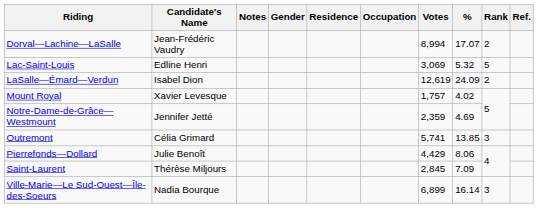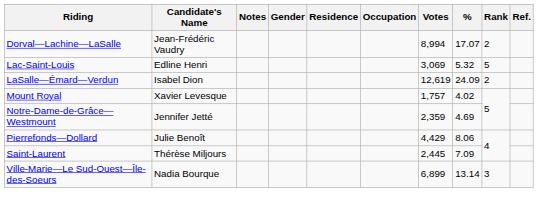 <table class="wikitable sortable">
 <tr>
 <th>Riding</th>
 <th>Candidate's Name</th>
 <th>Notes</th>
 <th>Gender</th>
 <th>Residence</th>
 <th>Occupation</th>
 <th>Votes</th>
 <th>%</th>
 <th>Rank</th>
 <th>Ref.</th>
 </tr>
 <tr>
 <td><a href='#'>Dorval—Lachine—LaSalle</a></td>
 <td>Jean-Frédéric Vaudry</td>
 <td></td>
 <td></td>
 <td></td>
 <td></td>
 <td>8,994</td>
 <td>17.07</td>
 <td>2</td>
 <td></td>
 </tr>
 <tr>
 <td><a href='#'>Lac-Saint-Louis</a></td>
 <td>Edline Henri</td>
 <td></td>
 <td></td>
 <td></td>
 <td></td>
 <td>3,069</td>
 <td>5.32</td>
 <td>5</td>
 <td></td>
 </tr>
 <tr>
 <td><a href='#'>LaSalle—Émard—Verdun</a></td>
 <td>Isabel Dion</td>
 <td></td>
 <td></td>
 <td></td>
 <td></td>
 <td>12,619</td>
 <td>24.09</td>
 <td>2</td>
 <td></td>
 </tr>
 <tr>
 <td><a href='#'>Mount Royal</a></td>
 <td>Xavier Levesque</td>
 <td></td>
 <td></td>
 <td></td>
 <td></td>
 <td>1,757</td>
 <td>4.02</td>
 <td rowspan="2">5</td>
 <td></td>
 </tr>
 <tr>
 <td><a href='#'>Notre-Dame-de-Grâce—Westmount</a></td>
 <td>Jennifer Jetté</td>
 <td></td>
 <td></td>
 <td></td>
 <td></td>
 <td>2,359</td>
 <td>4.69</td>
 <td></td>
 </tr>
 <tr>
-<td><a href='#'>Outremont</a></td>
-<td>Célia Grimard</td>
-<td></td>
-<td></td>
-<td></td>
-<td></td>
-<td>5,741</td>
-<td>13.85</td>
-<td>3</td>
-<td></td>
-</tr>
-<tr>
 <td><a href='#'>Pierrefonds—Dollard</a></td>
 <td>Julie Benoît</td>
 <td></td>
 <td></td>
 <td></td>
 <td></td>
 <td>4,429</td>
 <td>8.06</td>
 <td rowspan="2">4</td>
 <td></td>
 </tr>
 <tr>
 <td><a href='#'>Saint-Laurent</a></td>
 <td>Thérèse Miljours</td>
 <td></td>
 <td></td>
 <td></td>
 <td></td>
-<td>2,845</td>
+<td>2,445</td>
 <td>7.09</td>
 <td></td>
 </tr>
 <tr>
 <td><a href='#'>Ville-Marie—Le Sud-Ouest—Île-des-Soeurs</a></td>
 <td>Nadia Bourque</td>
 <td></td>
 <td></td>
 <td></td>
 <td></td>
 <td>6,899</td>
-<td>16.14</td>
+<td>13.14</td>
 <td>3</td>
 <td></td>
 </tr>
 </table>
